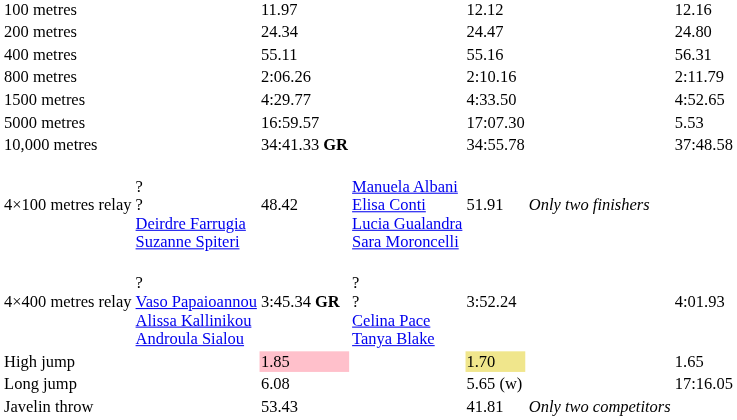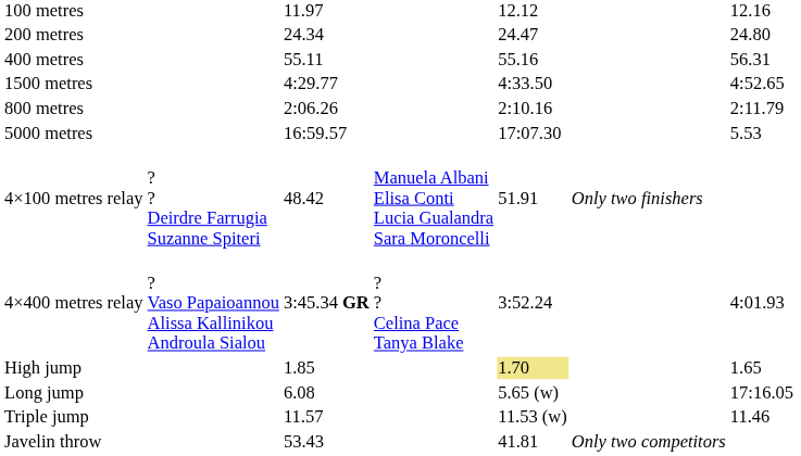 <table>
 <tr>
 <td>100 metres</td>
 <td></td>
 <td>11.97</td>
 <td></td>
 <td>12.12</td>
 <td></td>
 <td>12.16</td>
 </tr>
 <tr>
 <td>200 metres</td>
 <td></td>
 <td>24.34</td>
 <td></td>
 <td>24.47</td>
 <td></td>
 <td>24.80</td>
 </tr>
 <tr>
 <td>400 metres</td>
 <td></td>
 <td>55.11</td>
 <td></td>
 <td>55.16</td>
 <td></td>
 <td>56.31</td>
 </tr>
 <tr>
+<td>1500 metres</td>
+<td></td>
+<td>4:29.77</td>
+<td></td>
+<td>4:33.50</td>
+<td></td>
+<td>4:52.65</td>
+</tr>
+<tr>
 <td>800 metres</td>
 <td></td>
 <td>2:06.26</td>
 <td></td>
 <td>2:10.16</td>
 <td></td>
 <td>2:11.79</td>
 </tr>
 <tr>
-<td>1500 metres</td>
-<td></td>
-<td>4:29.77</td>
-<td></td>
-<td>4:33.50</td>
-<td></td>
-<td>4:52.65</td>
-</tr>
-<tr>
 <td>5000 metres</td>
 <td></td>
 <td>16:59.57</td>
 <td></td>
 <td>17:07.30</td>
 <td></td>
 <td>5.53</td>
-</tr>
-<tr>
-<td>10,000 metres</td>
-<td></td>
-<td>34:41.33 <strong>GR</strong></td>
-<td></td>
-<td>34:55.78</td>
-<td></td>
-<td>37:48.58</td>
 </tr>
 <tr>
 <td>4×100 metres relay</td>
 <td><br>?<br>?<br><a href='#'>Deirdre Farrugia</a><br><a href='#'>Suzanne Spiteri</a></td>
 <td>48.42</td>
 <td><br><a href='#'>Manuela Albani</a><br><a href='#'>Elisa Conti</a><br><a href='#'>Lucia Gualandra</a><br><a href='#'>Sara Moroncelli</a></td>
 <td>51.91</td>
 <td><em>Only two finishers</em></td>
 <td></td>
 </tr>
 <tr>
 <td>4×400 metres relay</td>
 <td><br>?<br><a href='#'>Vaso Papaioannou</a><br><a href='#'>Alissa Kallinikou</a><br><a href='#'>Androula Sialou</a></td>
 <td>3:45.34 <strong>GR</strong></td>
 <td><br>?<br>?<br><a href='#'>Celina Pace</a><br><a href='#'>Tanya Blake</a></td>
 <td>3:52.24</td>
 <td></td>
 <td>4:01.93</td>
 </tr>
 <tr>
 <td>High jump</td>
 <td></td>
-<td style="background: pink;">1.85</td>
+<td>1.85</td>
 <td></td>
 <td style="background: khaki;">1.70</td>
 <td></td>
 <td>1.65</td>
 </tr>
 <tr>
 <td>Long jump</td>
 <td></td>
 <td>6.08</td>
 <td></td>
 <td>5.65 (w)</td>
 <td></td>
 <td>17:16.05</td>
 </tr>
 <tr>
+<td>Triple jump</td>
+<td></td>
+<td>11.57</td>
+<td></td>
+<td>11.53 (w)</td>
+<td></td>
+<td>11.46</td>
+</tr>
+<tr>
 <td>Javelin throw</td>
 <td></td>
 <td>53.43</td>
 <td></td>
 <td>41.81</td>
 <td><em>Only two competitors</em></td>
 <td></td>
 </tr>
 </table>
